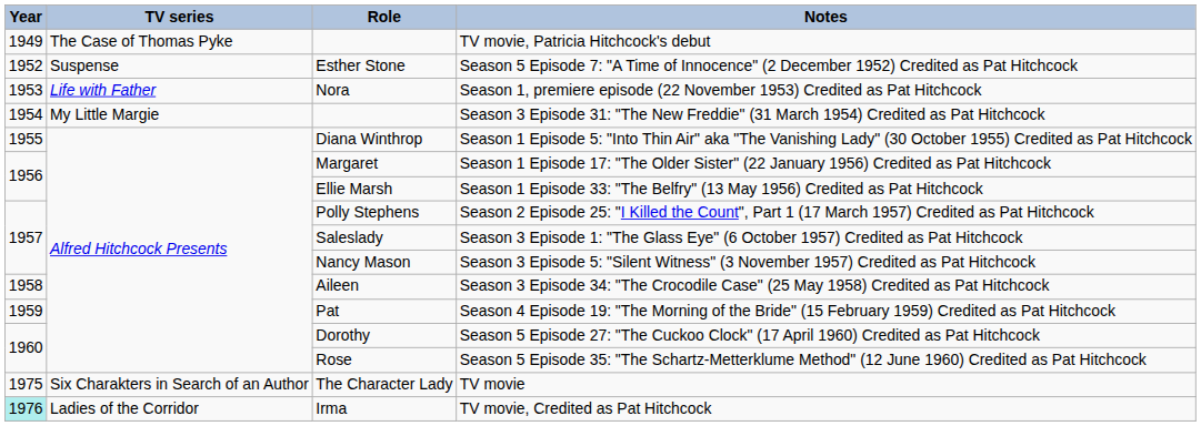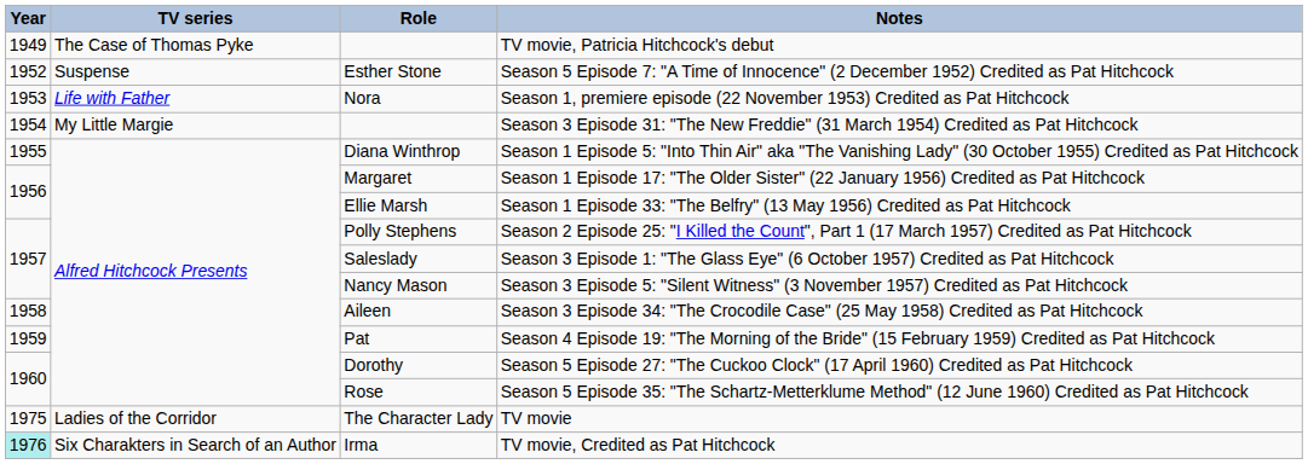 <table class="wikitable">
 <tr>
 <th style="background:#B0C4DE;">Year</th>
 <th style="background:#B0C4DE;">TV series</th>
 <th style="background:#B0C4DE;">Role</th>
 <th style="background:#B0C4DE;">Notes</th>
 </tr>
 <tr>
 <td>1949</td>
 <td>The Case of Thomas Pyke</td>
 <td></td>
 <td>TV movie, Patricia Hitchcock's debut</td>
 </tr>
 <tr>
 <td>1952</td>
 <td>Suspense</td>
 <td>Esther Stone</td>
 <td>Season 5 Episode 7: "A Time of Innocence" (2 December 1952) Credited as Pat Hitchcock</td>
 </tr>
 <tr>
 <td>1953</td>
 <td><em><a href='#'>Life with Father</a></em></td>
 <td>Nora</td>
 <td>Season 1, premiere episode (22 November 1953) Credited as Pat Hitchcock</td>
 </tr>
 <tr>
 <td>1954</td>
 <td>My Little Margie</td>
 <td></td>
 <td>Season 3 Episode 31: "The New Freddie" (31 March 1954) Credited as Pat Hitchcock</td>
 </tr>
 <tr>
 <td>1955</td>
 <td rowspan="10"><em><a href='#'>Alfred Hitchcock Presents</a></em></td>
 <td>Diana Winthrop</td>
 <td>Season 1 Episode 5: "Into Thin Air" aka "The Vanishing Lady" (30 October 1955) Credited as Pat Hitchcock</td>
 </tr>
 <tr>
 <td rowspan="2">1956</td>
 <td>Margaret</td>
 <td>Season 1 Episode 17: "The Older Sister" (22 January 1956) Credited as Pat Hitchcock</td>
 </tr>
 <tr>
 <td>Ellie Marsh</td>
 <td>Season 1 Episode 33: "The Belfry" (13 May 1956) Credited as Pat Hitchcock</td>
 </tr>
 <tr>
 <td rowspan="3">1957</td>
 <td>Polly Stephens</td>
 <td>Season 2 Episode 25: "<a href='#'>I Killed the Count</a>", Part 1 (17 March 1957) Credited as Pat Hitchcock</td>
 </tr>
 <tr>
 <td>Saleslady</td>
 <td>Season 3 Episode 1: "The Glass Eye" (6 October 1957) Credited as Pat Hitchcock</td>
 </tr>
 <tr>
 <td>Nancy Mason</td>
 <td>Season 3 Episode 5: "Silent Witness" (3 November 1957) Credited as Pat Hitchcock</td>
 </tr>
 <tr>
 <td>1958</td>
 <td>Aileen</td>
 <td>Season 3 Episode 34: "The Crocodile Case" (25 May 1958) Credited as Pat Hitchcock</td>
 </tr>
 <tr>
 <td>1959</td>
 <td>Pat</td>
 <td>Season 4 Episode 19: "The Morning of the Bride" (15 February 1959) Credited as Pat Hitchcock</td>
 </tr>
 <tr>
 <td rowspan="2">1960</td>
 <td>Dorothy</td>
 <td>Season 5 Episode 27: "The Cuckoo Clock" (17 April 1960) Credited as Pat Hitchcock</td>
 </tr>
 <tr>
 <td>Rose</td>
 <td>Season 5 Episode 35: "The Schartz-Metterklume Method" (12 June 1960) Credited as Pat Hitchcock</td>
 </tr>
 <tr>
 <td>1975</td>
-<td>Six Charakters in Search of an Author</td>
+<td>Ladies of the Corridor</td>
 <td>The Character Lady</td>
 <td>TV movie</td>
 </tr>
 <tr>
 <td style="background: paleturquoise;">1976</td>
-<td>Ladies of the Corridor</td>
+<td>Six Charakters in Search of an Author</td>
 <td>Irma</td>
 <td>TV movie, Credited as Pat Hitchcock</td>
 </tr>
 </table>
